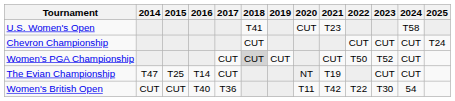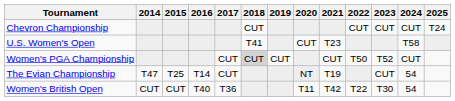 <table class="wikitable" style="font-size:95%;text-align:center;">
 <tr>
 <th>Tournament</th>
 <th>2014</th>
 <th>2015</th>
 <th>2016</th>
 <th>2017</th>
 <th>2018</th>
 <th>2019</th>
 <th>2020</th>
 <th>2021</th>
 <th>2022</th>
 <th>2023</th>
 <th>2024</th>
 <th>2025</th>
 </tr>
 <tr>
+<td align=left><a href='#'>Chevron Championship</a></td>
+<td style="background:#eeeeee;"></td>
+<td style="background:#eeeeee;"></td>
+<td style="background:#eeeeee;"></td>
+<td style="background:#eeeeee;"></td>
+<td>CUT</td>
+<td style="background:#eeeeee;"></td>
+<td style="background:#eeeeee;"></td>
+<td style="background:#eeeeee;"></td>
+<td>CUT</td>
+<td>CUT</td>
+<td>CUT</td>
+<td>T24</td>
+</tr>
+<tr>
 <td align=left><a href='#'>U.S. Women's Open</a></td>
 <td style="background:#eeeeee;"></td>
 <td style="background:#eeeeee;"></td>
 <td style="background:#eeeeee;"></td>
 <td style="background:#eeeeee;"></td>
 <td>T41</td>
 <td style="background:#eeeeee;"></td>
 <td>CUT</td>
 <td>T23</td>
 <td style="background:#eeeeee;"></td>
 <td style="background:#eeeeee;"></td>
 <td>T58</td>
 <td style="background:#eeeeee;"></td>
-</tr>
-<tr>
-<td align=left><a href='#'>Chevron Championship</a></td>
-<td style="background:#eeeeee;"></td>
-<td style="background:#eeeeee;"></td>
-<td style="background:#eeeeee;"></td>
-<td style="background:#eeeeee;"></td>
-<td>CUT</td>
-<td style="background:#eeeeee;"></td>
-<td style="background:#eeeeee;"></td>
-<td style="background:#eeeeee;"></td>
-<td>CUT</td>
-<td>CUT</td>
-<td>CUT</td>
-<td>T24</td>
 </tr>
 <tr>
 <td align=left><a href='#'>Women's PGA Championship</a></td>
 <td style="background:#eeeeee;"></td>
 <td style="background:#eeeeee;"></td>
 <td style="background:#eeeeee;"></td>
 <td>CUT</td>
 <td style="background: lightgrey;">CUT</td>
 <td>CUT</td>
 <td style="background:#eeeeee;"></td>
 <td>CUT</td>
 <td>T50</td>
 <td>T52</td>
 <td>CUT</td>
 <td></td>
 </tr>
 <tr>
 <td align=left><a href='#'>The Evian Championship</a></td>
 <td>T47</td>
 <td>T25</td>
 <td>T14</td>
 <td>CUT</td>
 <td style="background:#eeeeee;"></td>
 <td style="background:#eeeeee;"></td>
 <td style="background:#eeeeee;">NT</td>
 <td>T19</td>
 <td style="background:#eeeeee;"></td>
 <td>CUT</td>
-<td>CUT</td>
+<td>54</td>
 <td></td>
 </tr>
 <tr>
 <td align=left><a href='#'>Women's British Open</a></td>
 <td>CUT</td>
 <td>CUT</td>
 <td>T40</td>
 <td>T36</td>
 <td style="background:#eeeeee;"></td>
 <td style="background:#eeeeee;"></td>
 <td>T11</td>
 <td>T42</td>
 <td>T22</td>
 <td>T30</td>
 <td>54</td>
 <td></td>
 </tr>
 </table>
